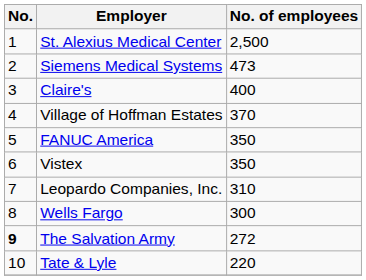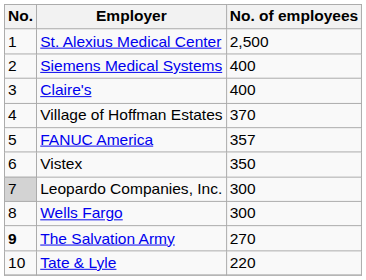 <table class="wikitable">
 <tr>
 <th>No.</th>
 <th>Employer</th>
 <th>No. of employees</th>
 </tr>
 <tr>
 <td>1</td>
 <td><a href='#'>St. Alexius Medical Center</a></td>
 <td>2,500</td>
 </tr>
 <tr>
 <td>2</td>
 <td><a href='#'>Siemens Medical Systems</a></td>
-<td>473</td>
+<td>400</td>
 </tr>
 <tr>
 <td>3</td>
 <td><a href='#'>Claire's</a></td>
 <td>400</td>
 </tr>
 <tr>
 <td>4</td>
 <td>Village of Hoffman Estates</td>
 <td>370</td>
 </tr>
 <tr>
 <td>5</td>
 <td><a href='#'>FANUC America</a></td>
-<td>350</td>
+<td>357</td>
 </tr>
 <tr>
 <td>6</td>
 <td>Vistex</td>
 <td>350</td>
 </tr>
 <tr>
-<td>7</td>
+<td style="background: lightgrey;">7</td>
 <td>Leopardo Companies, Inc.</td>
-<td>310</td>
+<td>300</td>
 </tr>
 <tr>
 <td>8</td>
 <td><a href='#'>Wells Fargo</a></td>
 <td>300</td>
 </tr>
 <tr>
 <td><strong>9</strong></td>
 <td><a href='#'>The Salvation Army</a></td>
-<td>272</td>
+<td>270</td>
 </tr>
 <tr>
 <td>10</td>
 <td><a href='#'>Tate & Lyle</a></td>
 <td>220</td>
 </tr>
 <tr>
 </tr>
 </table>
